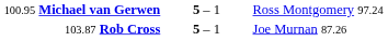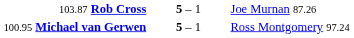 <table style="text-align:center">
 <tr>
 <th width=223></th>
 <th width=100></th>
 <th width=223></th>
 </tr>
 <tr>
+<td align=right><small>103.87</small> <strong><a href='#'>Rob Cross</a></strong> </td>
+<td><strong>5</strong> –  1</td>
+<td align=left> <a href='#'>Joe Murnan</a> <small>87.26</small></td>
+</tr>
+<tr>
 <td align=right><small>100.95</small> <strong><a href='#'>Michael van Gerwen</a></strong> </td>
 <td><strong>5</strong> – 1</td>
 <td align=left> <a href='#'>Ross Montgomery</a> <small>97.24</small></td>
 </tr>
-<tr>
-<td align=right><small>103.87</small> <strong><a href='#'>Rob Cross</a></strong> </td>
-<td><strong>5</strong> –  1</td>
-<td align=left> <a href='#'>Joe Murnan</a> <small>87.26</small></td>
-</tr>
 </table>
